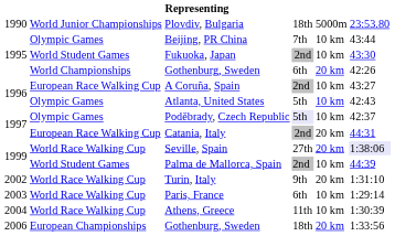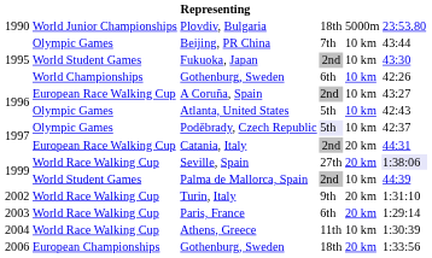 <table>
 <tr>
 <th colspan="6">Representing </th>
 </tr>
 <tr>
 <td>1990</td>
 <td><a href='#'>World Junior Championships</a></td>
 <td><a href='#'>Plovdiv</a>, <a href='#'>Bulgaria</a></td>
 <td>18th</td>
 <td>5000m</td>
 <td><a href='#'>23:53.80</a></td>
 </tr>
 <tr>
 <td rowspan=3>1995</td>
 <td><a href='#'>Olympic Games</a></td>
 <td><a href='#'>Beijing</a>, <a href='#'>PR China</a></td>
 <td>7th</td>
 <td>10 km</td>
 <td>43:44</td>
 </tr>
 <tr>
 <td><a href='#'>World Student Games</a></td>
 <td><a href='#'>Fukuoka</a>, <a href='#'>Japan</a></td>
 <td bgcolor="silver" align="center">2nd</td>
 <td>10 km</td>
 <td><a href='#'>43:30</a></td>
 </tr>
 <tr>
 <td><a href='#'>World Championships</a></td>
 <td><a href='#'>Gothenburg, Sweden</a></td>
 <td>6th</td>
-<td><a href='#'>20 km</a></td>
+<td><a href='#'>10 km</a></td>
 <td>42:26</td>
 </tr>
 <tr>
 <td rowspan=2>1996</td>
 <td><a href='#'>European Race Walking Cup</a></td>
 <td><a href='#'>A Coruña</a>, <a href='#'>Spain</a></td>
 <td bgcolor="silver">2nd</td>
 <td>10 km</td>
 <td>43:27</td>
 </tr>
 <tr>
 <td><a href='#'>Olympic Games</a></td>
 <td><a href='#'>Atlanta, United States</a></td>
 <td>5th</td>
 <td><a href='#'>10 km</a></td>
 <td>42:43</td>
 </tr>
 <tr>
 <td rowspan=2>1997</td>
 <td><a href='#'>Olympic Games</a></td>
 <td><a href='#'>Poděbrady</a>, <a href='#'>Czech Republic</a></td>
 <td style="background: lavender;">5th</td>
 <td>10 km</td>
 <td>42:37</td>
 </tr>
 <tr>
 <td><a href='#'>European Race Walking Cup</a></td>
 <td><a href='#'>Catania</a>, <a href='#'>Italy</a></td>
 <td bgcolor="silver" align="center">2nd</td>
 <td>20 km</td>
 <td><a href='#'>44:31</a></td>
 </tr>
 <tr>
 <td rowspan=2>1999</td>
 <td><a href='#'>World Race Walking Cup</a></td>
 <td><a href='#'>Seville</a>, <a href='#'>Spain</a></td>
 <td>27th</td>
 <td><a href='#'>20 km</a></td>
 <td style="background: lavender;">1:38:06</td>
 </tr>
 <tr>
 <td><a href='#'>World Student Games</a></td>
 <td><a href='#'>Palma de Mallorca, Spain</a></td>
 <td bgcolor="silver">2nd</td>
 <td>10 km</td>
 <td><a href='#'>44:39</a></td>
 </tr>
 <tr>
 <td>2002</td>
 <td><a href='#'>World Race Walking Cup</a></td>
 <td><a href='#'>Turin</a>, <a href='#'>Italy</a></td>
 <td>9th</td>
 <td>20 km</td>
 <td>1:31:10</td>
 </tr>
 <tr>
 <td>2003</td>
 <td><a href='#'>World Race Walking Cup</a></td>
 <td><a href='#'>Paris, France</a></td>
 <td>6th</td>
-<td>10 km</td>
+<td><a href='#'>20 km</a></td>
 <td>1:29:14</td>
 </tr>
 <tr>
 <td>2004</td>
 <td><a href='#'>World Race Walking Cup</a></td>
 <td><a href='#'>Athens, Greece</a></td>
 <td>11th</td>
 <td>10 km</td>
 <td>1:30:39</td>
 </tr>
 <tr>
 <td>2006</td>
 <td><a href='#'>European Championships</a></td>
 <td><a href='#'>Gothenburg, Sweden</a></td>
 <td>18th</td>
 <td><a href='#'>20 km</a></td>
 <td>1:33:56</td>
 </tr>
 </table>
